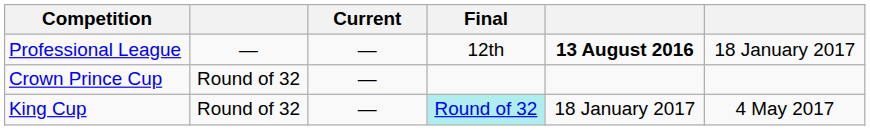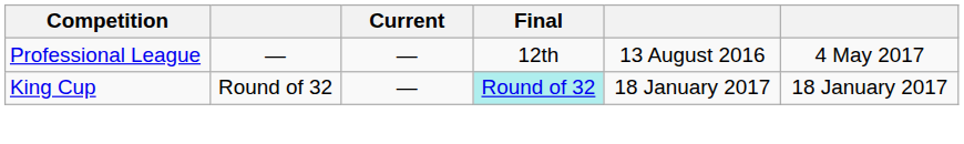 <table class="wikitable" style="text-align:center; width:730px;">
 <tr>
 <th style="text-align:center; width:150px;">Competition</th>
 <th style="text-align:center; width:100px;"></th>
 <th style="text-align:center; width:100px;">Current<br></th>
 <th style="text-align:center; width:100px;">Final<br></th>
 <th style="text-align:center; width:140px;"></th>
 <th style="text-align:center; width:140px;"></th>
 </tr>
 <tr>
 <td style="text-align:left;"><a href='#'>Professional League</a></td>
 <td>—</td>
 <td>—</td>
 <td>12th</td>
-<td><strong>13 August 2016</strong></td>
-<td>18 January 2017</td>
-</tr>
-<tr>
-<td style="text-align:left;"><a href='#'>Crown Prince Cup</a></td>
-<td>Round of 32</td>
-<td>—</td>
-<td></td>
-<td></td>
-<td></td>
+<td>13 August 2016</td>
+<td>4 May 2017</td>
 </tr>
 <tr>
 <td style="text-align:left;"><a href='#'>King Cup</a></td>
 <td>Round of 32</td>
 <td>—</td>
 <td style="background: paleturquoise;"><a href='#'>Round of 32</a></td>
 <td>18 January 2017</td>
-<td>4 May 2017</td>
+<td>18 January 2017</td>
 </tr>
 </table>
